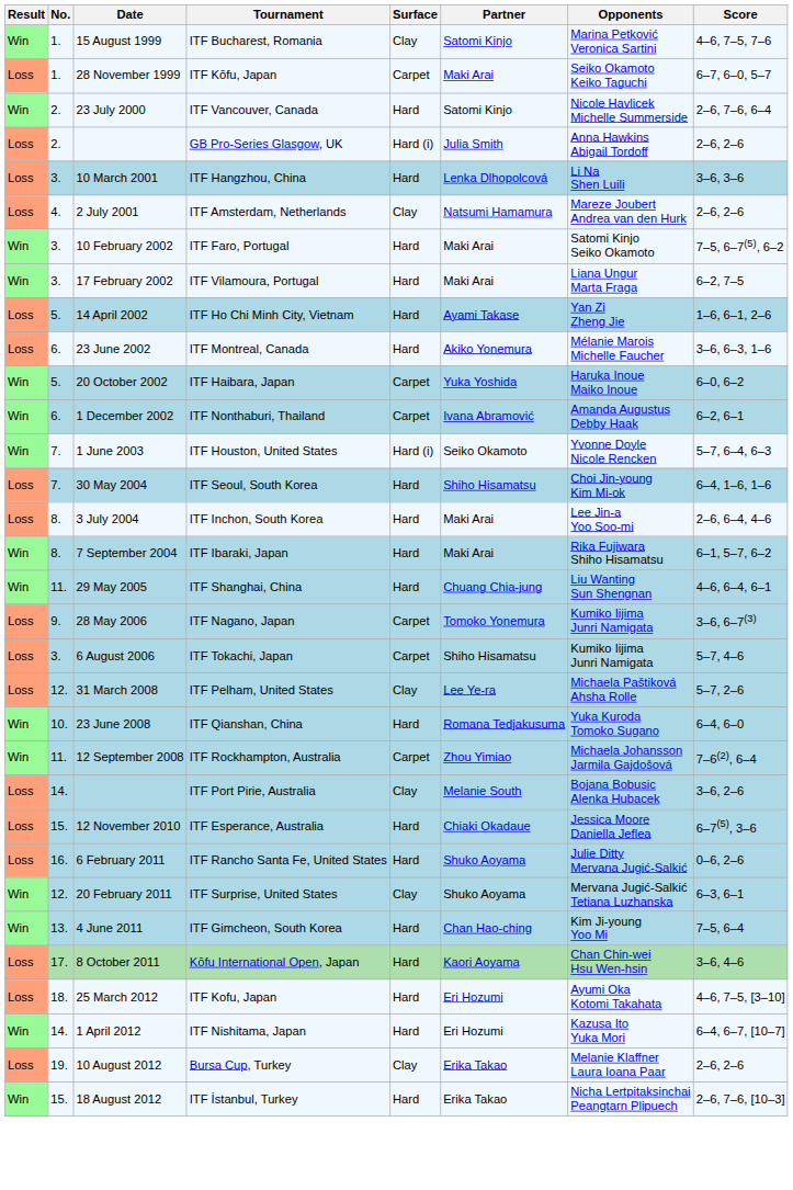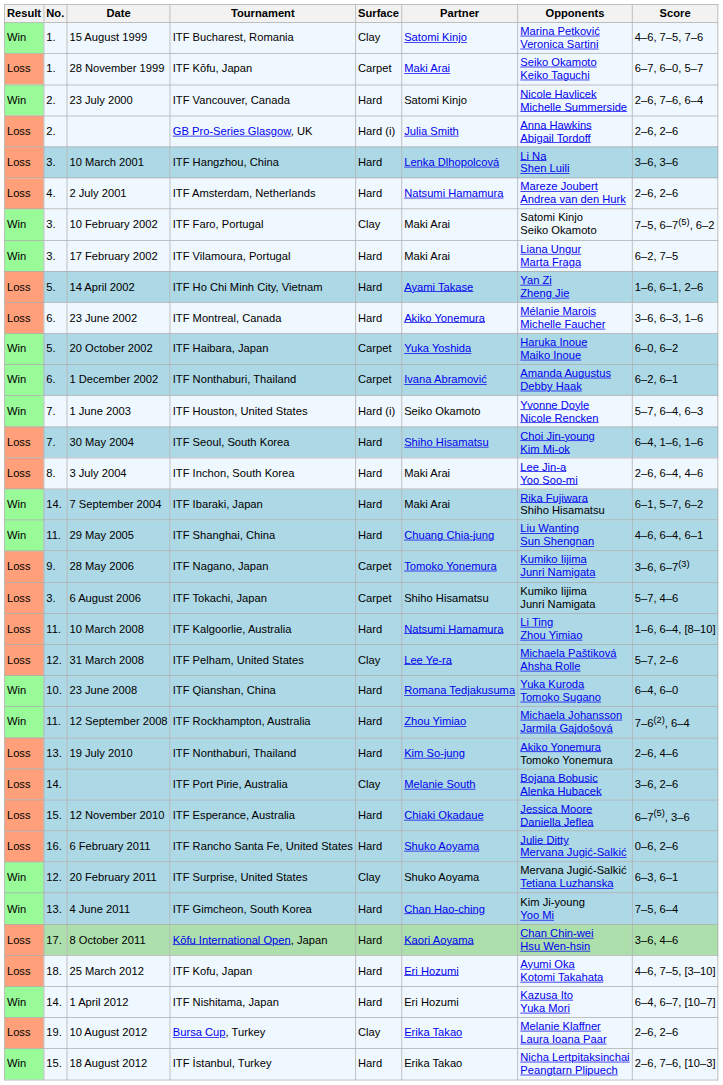 <table class="sortable wikitable" style=font-size:97%>
 <tr>
 <th>Result</th>
 <th>No.</th>
 <th>Date</th>
 <th>Tournament</th>
 <th>Surface</th>
 <th>Partner</th>
 <th>Opponents</th>
 <th class="unsortable">Score</th>
 </tr>
 <tr style="background:#f0f8ff;">
 <td style="background:#98fb98;">Win</td>
 <td>1.</td>
 <td>15 August 1999</td>
 <td>ITF Bucharest, Romania</td>
 <td>Clay</td>
 <td> <a href='#'>Satomi Kinjo</a></td>
 <td> <a href='#'>Marina Petković</a> <br>  <a href='#'>Veronica Sartini</a></td>
 <td>4–6, 7–5, 7–6</td>
 </tr>
 <tr style="background:#f0f8ff;">
 <td style="background:#ffa07a;">Loss</td>
 <td>1.</td>
 <td>28 November 1999</td>
 <td>ITF Kōfu, Japan</td>
 <td>Carpet</td>
 <td> <a href='#'>Maki Arai</a></td>
 <td> <a href='#'>Seiko Okamoto</a> <br>  <a href='#'>Keiko Taguchi</a></td>
 <td>6–7, 6–0, 5–7</td>
 </tr>
 <tr style="background:#f0f8ff;">
 <td style="background:#98fb98;">Win</td>
 <td>2.</td>
 <td>23 July 2000</td>
 <td>ITF Vancouver, Canada</td>
 <td>Hard</td>
 <td> Satomi Kinjo</td>
 <td> <a href='#'>Nicole Havlicek</a> <br>  <a href='#'>Michelle Summerside</a></td>
 <td>2–6, 7–6, 6–4</td>
 </tr>
 <tr style="background:#f0f8ff;">
 <td style="background:#ffa07a;">Loss</td>
 <td>2.</td>
 <td></td>
 <td><a href='#'>GB Pro-Series Glasgow</a>, UK</td>
 <td>Hard (i)</td>
 <td> <a href='#'>Julia Smith</a></td>
 <td> <a href='#'>Anna Hawkins</a> <br>  <a href='#'>Abigail Tordoff</a></td>
 <td>2–6, 2–6</td>
 </tr>
 <tr style="background:lightblue;">
 <td style="background:#ffa07a;">Loss</td>
 <td>3.</td>
 <td>10 March 2001</td>
 <td>ITF Hangzhou, China</td>
 <td>Hard</td>
 <td> <a href='#'>Lenka Dlhopolcová</a></td>
 <td> <a href='#'>Li Na</a> <br>  <a href='#'>Shen Luili</a></td>
 <td>3–6, 3–6</td>
 </tr>
 <tr style="background:#f0f8ff;">
 <td style="background:#ffa07a;">Loss</td>
 <td>4.</td>
 <td>2 July 2001</td>
 <td>ITF Amsterdam, Netherlands</td>
-<td>Clay</td>
+<td>Hard</td>
 <td> <a href='#'>Natsumi Hamamura</a></td>
 <td> <a href='#'>Mareze Joubert</a> <br>  <a href='#'>Andrea van den Hurk</a></td>
 <td>2–6, 2–6</td>
 </tr>
 <tr style="background:#f0f8ff;">
 <td style="background:#98fb98;">Win</td>
 <td>3.</td>
 <td>10 February 2002</td>
 <td>ITF Faro, Portugal</td>
-<td>Hard</td>
+<td>Clay</td>
 <td> Maki Arai</td>
 <td> Satomi Kinjo<br> Seiko Okamoto</td>
 <td>7–5, 6–7<sup>(5)</sup>, 6–2</td>
 </tr>
 <tr style="background:#f0f8ff;">
 <td style="background:#98fb98;">Win</td>
 <td>3.</td>
 <td>17 February 2002</td>
 <td>ITF Vilamoura, Portugal</td>
 <td>Hard</td>
 <td> Maki Arai</td>
 <td> <a href='#'>Liana Ungur</a><br> <a href='#'>Marta Fraga</a></td>
 <td>6–2, 7–5</td>
 </tr>
 <tr style="background:lightblue;">
 <td style="background:#ffa07a;">Loss</td>
 <td>5.</td>
 <td>14 April 2002</td>
 <td>ITF Ho Chi Minh City, Vietnam</td>
 <td>Hard</td>
 <td> <a href='#'>Ayami Takase</a></td>
 <td> <a href='#'>Yan Zi</a><br> <a href='#'>Zheng Jie</a></td>
 <td>1–6, 6–1, 2–6</td>
 </tr>
 <tr style="background:#f0f8ff;">
 <td style="background:#ffa07a;">Loss</td>
 <td>6.</td>
 <td>23 June 2002</td>
 <td>ITF Montreal, Canada</td>
 <td>Hard</td>
 <td> <a href='#'>Akiko Yonemura</a></td>
 <td> <a href='#'>Mélanie Marois</a> <br>  <a href='#'>Michelle Faucher</a></td>
 <td>3–6, 6–3, 1–6</td>
 </tr>
 <tr style="background:lightblue;">
 <td style="background:#98fb98;">Win</td>
 <td>5.</td>
 <td>20 October 2002</td>
 <td>ITF Haibara, Japan</td>
 <td>Carpet</td>
 <td> <a href='#'>Yuka Yoshida</a></td>
 <td> <a href='#'>Haruka Inoue</a> <br>  <a href='#'>Maiko Inoue</a></td>
 <td>6–0, 6–2</td>
 </tr>
 <tr style="background:lightblue;">
 <td style="background:#98fb98;">Win</td>
 <td>6.</td>
 <td>1 December 2002</td>
 <td>ITF Nonthaburi, Thailand</td>
 <td>Carpet</td>
 <td> <a href='#'>Ivana Abramović</a></td>
 <td> <a href='#'>Amanda Augustus</a> <br>  <a href='#'>Debby Haak</a></td>
 <td>6–2, 6–1</td>
 </tr>
 <tr style="background:#f0f8ff;">
 <td style="background:#98fb98;">Win</td>
 <td>7.</td>
 <td>1 June 2003</td>
 <td>ITF Houston, United States</td>
 <td>Hard (i)</td>
 <td> Seiko Okamoto</td>
 <td> <a href='#'>Yvonne Doyle</a> <br>  <a href='#'>Nicole Rencken</a></td>
 <td>5–7, 6–4, 6–3</td>
 </tr>
 <tr style="background:lightblue;">
 <td style="background:#ffa07a;">Loss</td>
 <td>7.</td>
 <td>30 May 2004</td>
 <td>ITF Seoul, South Korea</td>
 <td>Hard</td>
 <td> <a href='#'>Shiho Hisamatsu</a></td>
 <td> <a href='#'>Choi Jin-young</a> <br>  <a href='#'>Kim Mi-ok</a></td>
 <td>6–4, 1–6, 1–6</td>
 </tr>
 <tr style="background:#f0f8ff;">
 <td style="background:#ffa07a;">Loss</td>
 <td>8.</td>
 <td>3 July 2004</td>
 <td>ITF Inchon, South Korea</td>
 <td>Hard</td>
 <td> Maki Arai</td>
 <td> <a href='#'>Lee Jin-a</a><br> <a href='#'>Yoo Soo-mi</a></td>
 <td>2–6, 6–4, 4–6</td>
 </tr>
 <tr style="background:lightblue;">
 <td style="background:#98fb98;">Win</td>
-<td>8.</td>
+<td>14.</td>
 <td>7 September 2004</td>
 <td>ITF Ibaraki, Japan</td>
 <td>Hard</td>
 <td> Maki Arai</td>
 <td> <a href='#'>Rika Fujiwara</a><br> Shiho Hisamatsu</td>
 <td>6–1, 5–7, 6–2</td>
 </tr>
 <tr style="background:lightblue;">
 <td style="background:#98fb98;">Win</td>
 <td>11.</td>
 <td>29 May 2005</td>
 <td>ITF Shanghai, China</td>
 <td>Hard</td>
 <td> <a href='#'>Chuang Chia-jung</a></td>
 <td> <a href='#'>Liu Wanting</a><br> <a href='#'>Sun Shengnan</a></td>
 <td>4–6, 6–4, 6–1</td>
 </tr>
 <tr style="background:lightblue;">
 <td style="background:#ffa07a;">Loss</td>
 <td>9.</td>
 <td>28 May 2006</td>
 <td>ITF Nagano, Japan</td>
 <td>Carpet</td>
 <td> <a href='#'>Tomoko Yonemura</a></td>
 <td> <a href='#'>Kumiko Iijima</a> <br>  <a href='#'>Junri Namigata</a></td>
 <td>3–6, 6–7<sup>(3)</sup></td>
 </tr>
 <tr style="background:lightblue;">
 <td style="background:#ffa07a;">Loss</td>
 <td>3.</td>
 <td>6 August 2006</td>
 <td>ITF Tokachi, Japan</td>
 <td>Carpet</td>
 <td> Shiho Hisamatsu</td>
 <td> Kumiko Iijima <br>  Junri Namigata</td>
 <td>5–7, 4–6</td>
 </tr>
 <tr style="background:lightblue;">
 <td style="background:#ffa07a;">Loss</td>
+<td>11.</td>
+<td>10 March 2008</td>
+<td>ITF Kalgoorlie, Australia</td>
+<td>Hard</td>
+<td> <a href='#'>Natsumi Hamamura</a></td>
+<td> <a href='#'>Li Ting</a> <br>  <a href='#'>Zhou Yimiao</a></td>
+<td>1–6, 6–4, [8–10]</td>
+</tr>
+<tr style="background:lightblue;">
+<td style="background:#ffa07a;">Loss</td>
 <td>12.</td>
 <td>31 March 2008</td>
 <td>ITF Pelham, United States</td>
 <td>Clay</td>
 <td> <a href='#'>Lee Ye-ra</a></td>
 <td> <a href='#'>Michaela Paštiková</a> <br>  <a href='#'>Ahsha Rolle</a></td>
 <td>5–7, 2–6</td>
 </tr>
 <tr style="background:lightblue;">
 <td style="background:#98fb98;">Win</td>
 <td>10.</td>
 <td>23 June 2008</td>
 <td>ITF Qianshan, China</td>
 <td>Hard</td>
 <td> <a href='#'>Romana Tedjakusuma</a></td>
 <td> <a href='#'>Yuka Kuroda</a> <br>  <a href='#'>Tomoko Sugano</a></td>
 <td>6–4, 6–0</td>
 </tr>
 <tr style="background:lightblue;">
 <td style="background:#98fb98;">Win</td>
 <td>11.</td>
 <td>12 September 2008</td>
 <td>ITF Rockhampton, Australia</td>
-<td>Carpet</td>
+<td>Hard</td>
 <td> <a href='#'>Zhou Yimiao</a></td>
 <td> <a href='#'>Michaela Johansson</a> <br>  <a href='#'>Jarmila Gajdošová</a></td>
 <td>7–6<sup>(2)</sup>, 6–4</td>
+</tr>
+<tr style="background:lightblue;">
+<td style="background:#ffa07a;">Loss</td>
+<td>13.</td>
+<td>19 July 2010</td>
+<td>ITF Nonthaburi, Thailand</td>
+<td>Hard</td>
+<td> <a href='#'>Kim So-jung</a></td>
+<td> <a href='#'>Akiko Yonemura</a><br> Tomoko Yonemura</td>
+<td>2–6, 4–6</td>
 </tr>
 <tr style="background:lightblue;">
 <td style="background:#ffa07a;">Loss</td>
 <td>14.</td>
 <td></td>
 <td>ITF Port Pirie, Australia</td>
 <td>Clay</td>
 <td> <a href='#'>Melanie South</a></td>
 <td> <a href='#'>Bojana Bobusic</a> <br>  <a href='#'>Alenka Hubacek</a></td>
 <td>3–6, 2–6</td>
 </tr>
 <tr style="background:lightblue;">
 <td style="background:#ffa07a;">Loss</td>
 <td>15.</td>
 <td>12 November 2010</td>
 <td>ITF Esperance, Australia</td>
 <td>Hard</td>
 <td> <a href='#'>Chiaki Okadaue</a></td>
 <td> <a href='#'>Jessica Moore</a> <br>  <a href='#'>Daniella Jeflea</a></td>
 <td>6–7<sup>(5)</sup>, 3–6</td>
 </tr>
 <tr style="background:lightblue;">
 <td style="background:#ffa07a;">Loss</td>
 <td>16.</td>
 <td>6 February 2011</td>
 <td>ITF Rancho Santa Fe, United States</td>
 <td>Hard</td>
 <td> <a href='#'>Shuko Aoyama</a></td>
 <td> <a href='#'>Julie Ditty</a> <br>  <a href='#'>Mervana Jugić-Salkić</a></td>
 <td>0–6, 2–6</td>
 </tr>
 <tr style="background:lightblue;">
 <td style="background:#98fb98;">Win</td>
 <td>12.</td>
 <td>20 February 2011</td>
 <td>ITF Surprise, United States</td>
 <td>Clay</td>
 <td> Shuko Aoyama</td>
 <td> Mervana Jugić-Salkić <br>  <a href='#'>Tetiana Luzhanska</a></td>
 <td>6–3, 6–1</td>
 </tr>
 <tr style="background:lightblue;">
 <td style="background:#98fb98;">Win</td>
 <td>13.</td>
 <td>4 June 2011</td>
 <td>ITF Gimcheon, South Korea</td>
 <td>Hard</td>
 <td> <a href='#'>Chan Hao-ching</a></td>
 <td> Kim Ji-young <br>  <a href='#'>Yoo Mi</a></td>
 <td>7–5, 6–4</td>
 </tr>
 <tr style="background:#addfad;">
 <td style="background:#ffa07a;">Loss</td>
 <td>17.</td>
 <td>8 October 2011</td>
 <td><a href='#'>Kōfu International Open</a>, Japan</td>
 <td>Hard</td>
 <td> <a href='#'>Kaori Aoyama</a></td>
 <td> <a href='#'>Chan Chin-wei</a> <br>  <a href='#'>Hsu Wen-hsin</a></td>
 <td>3–6, 4–6</td>
 </tr>
 <tr style="background:#f0f8ff;">
 <td style="background:#ffa07a;">Loss</td>
 <td>18.</td>
 <td>25 March 2012</td>
 <td>ITF Kofu, Japan</td>
 <td>Hard</td>
 <td> <a href='#'>Eri Hozumi</a></td>
 <td> <a href='#'>Ayumi Oka</a> <br>  <a href='#'>Kotomi Takahata</a></td>
 <td>4–6, 7–5, [3–10]</td>
 </tr>
 <tr style="background:#f0f8ff;">
 <td style="background:#98fb98;">Win</td>
 <td>14.</td>
 <td>1 April 2012</td>
 <td>ITF Nishitama, Japan</td>
 <td>Hard</td>
 <td> Eri Hozumi</td>
 <td> <a href='#'>Kazusa Ito</a> <br>  <a href='#'>Yuka Mori</a></td>
 <td>6–4, 6–7, [10–7]</td>
 </tr>
 <tr style="background:#f0f8ff;">
 <td style="background:#ffa07a;">Loss</td>
 <td>19.</td>
 <td>10 August 2012</td>
 <td><a href='#'>Bursa Cup</a>, Turkey</td>
 <td>Clay</td>
 <td> <a href='#'>Erika Takao</a></td>
 <td> <a href='#'>Melanie Klaffner</a> <br>  <a href='#'>Laura Ioana Paar</a></td>
 <td>2–6, 2–6</td>
 </tr>
 <tr style="background:#f0f8ff;">
 <td style="background:#98fb98;">Win</td>
 <td>15.</td>
 <td>18 August 2012</td>
 <td>ITF İstanbul, Turkey</td>
 <td>Hard</td>
 <td> Erika Takao</td>
 <td> <a href='#'>Nicha Lertpitaksinchai</a> <br>  <a href='#'>Peangtarn Plipuech</a></td>
 <td>2–6, 7–6, [10–3]</td>
 </tr>
 </table>
